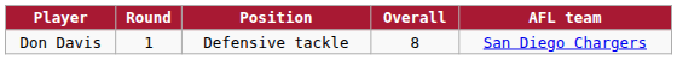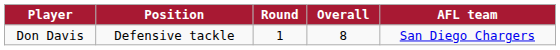 <table class="wikitable" width="65%">
 <tr align="center" style="background:#A81933;color:#FFFFFF;">
 <td><strong>Player</strong></td>
+<td><strong>Position</strong></td>
 <td><strong>Round</strong></td>
-<td><strong>Position</strong></td>
 <td><strong>Overall</strong></td>
 <td><strong>AFL team</strong></td>
 </tr>
 <tr align="center" bgcolor="">
 <td>Don Davis</td>
+<td>Defensive tackle</td>
 <td>1</td>
-<td>Defensive tackle</td>
 <td>8</td>
 <td><a href='#'>San Diego Chargers</a></td>
 </tr>
 </table>
